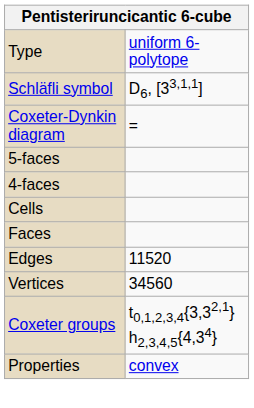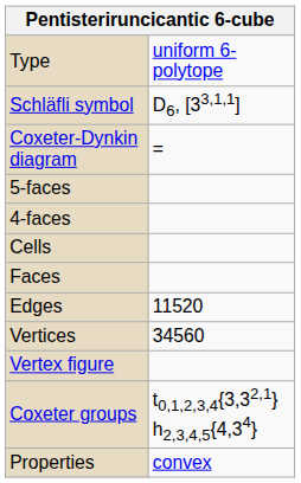 <table class="wikitable" align="right" style="margin-left:10px" width="250">
 <tr>
 <th bgcolor=#e7dcc3 colspan=2>Pentisteriruncicantic 6-cube</th>
 </tr>
 <tr>
 <td bgcolor=#e7dcc3>Type</td>
 <td><a href='#'>uniform 6-polytope</a></td>
 </tr>
 <tr>
 <td bgcolor=#e7dcc3><a href='#'>Schläfli symbol</a></td>
 <td>D<sub>6</sub>, [3<sup>3,1,1</sup>]</td>
 </tr>
 <tr>
 <td bgcolor=#e7dcc3><a href='#'>Coxeter-Dynkin diagram</a></td>
 <td> = </td>
 </tr>
 <tr>
 <td bgcolor=#e7dcc3>5-faces</td>
 <td></td>
 </tr>
 <tr>
 <td bgcolor=#e7dcc3>4-faces</td>
 <td></td>
 </tr>
 <tr>
 <td bgcolor=#e7dcc3>Cells</td>
 <td></td>
 </tr>
 <tr>
 <td bgcolor=#e7dcc3>Faces</td>
 <td></td>
 </tr>
 <tr>
 <td bgcolor=#e7dcc3>Edges</td>
 <td>11520</td>
 </tr>
 <tr>
 <td bgcolor=#e7dcc3>Vertices</td>
 <td>34560</td>
 </tr>
 <tr>
+<td bgcolor=#e7dcc3><a href='#'>Vertex figure</a></td>
+<td></td>
+</tr>
+<tr>
 <td bgcolor=#e7dcc3><a href='#'>Coxeter groups</a></td>
 <td>t<sub>0,1,2,3,4</sub>{3,3<sup>2,1</sup>}<br>h<sub>2,3,4,5</sub>{4,3<sup>4</sup>}</td>
 </tr>
 <tr>
 <td bgcolor=#e7dcc3>Properties</td>
 <td><a href='#'>convex</a></td>
 </tr>
 </table>
